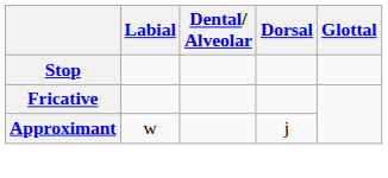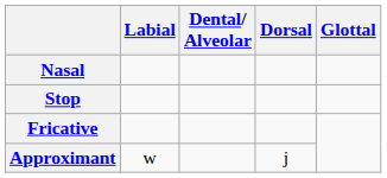 <table class="wikitable" style="text-align:center;">
 <tr>
 <th></th>
 <th scope="col"><a href='#'>Labial</a></th>
 <th scope="col"><a href='#'>Dental</a>/<br><a href='#'>Alveolar</a></th>
 <th scope="col"><a href='#'>Dorsal</a></th>
 <th scope="col"><a href='#'>Glottal</a></th>
+</tr>
+<tr>
+<th scope="row"><a href='#'>Nasal</a></th>
+<td></td>
+<td></td>
+<td></td>
+<td></td>
 </tr>
 <tr>
 <th scope="row"><a href='#'>Stop</a></th>
 <td> </td>
 <td> </td>
 <td> </td>
 <td></td>
 </tr>
 <tr>
 <th scope="row"><a href='#'>Fricative</a></th>
 <td></td>
 <td></td>
 <td></td>
 <td rowspan="2"></td>
 </tr>
 <tr>
 <th scope="row"><a href='#'>Approximant</a></th>
 <td>w</td>
 <td></td>
 <td>j</td>
 </tr>
 </table>
